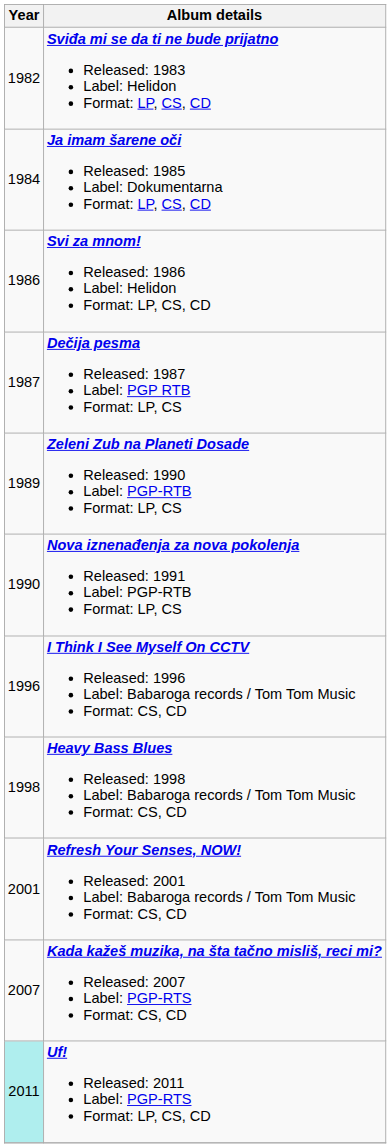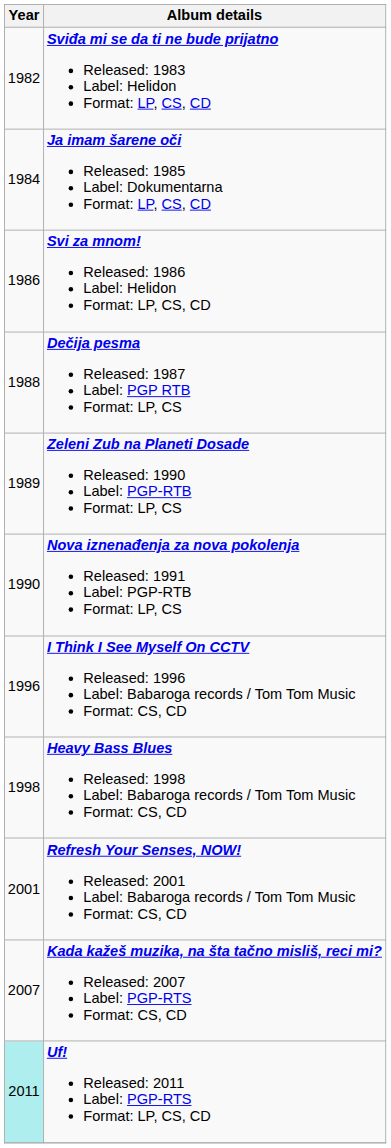 <table class ="wikitable">
 <tr>
 <th>Year</th>
 <th>Album details</th>
 </tr>
 <tr>
 <td>1982</td>
 <td><strong><em><a href='#'>Sviđa mi se da ti ne bude prijatno</a></em></strong><br><ul><li>Released: 1983</li><li>Label: Helidon</li><li>Format: <a href='#'>LP</a>, <a href='#'>CS</a>, <a href='#'>CD</a></li></ul></td>
 </tr>
 <tr>
 <td align="center" rowspan="1">1984</td>
 <td><strong><em><a href='#'>Ja imam šarene oči</a></em></strong><br><ul><li>Released: 1985</li><li>Label: Dokumentarna</li><li>Format: <a href='#'>LP</a>, <a href='#'>CS</a>, <a href='#'>CD</a></li></ul></td>
 </tr>
 <tr>
 <td align="center" rowspan="1">1986</td>
 <td><strong><em><a href='#'>Svi za mnom!</a></em></strong><br><ul><li>Released: 1986</li><li>Label: Helidon</li><li>Format: LP, CS, CD</li></ul></td>
 </tr>
 <tr>
-<td align="center" rowspan="1">1987</td>
+<td align="center" rowspan="1">1988</td>
 <td><strong><em><a href='#'>Dečija pesma</a></em></strong><br><ul><li>Released: 1987</li><li>Label: <a href='#'>PGP RTB</a></li><li>Format: LP, CS</li></ul></td>
 </tr>
 <tr>
 <td align="center" rowspan="1">1989</td>
 <td><strong><em><a href='#'>Zeleni Zub na Planeti Dosade</a></em></strong><br><ul><li>Released: 1990</li><li>Label: <a href='#'>PGP-RTB</a></li><li>Format: LP, CS</li></ul></td>
 </tr>
 <tr>
 <td align="center" rowspan="1">1990</td>
 <td><strong><em><a href='#'>Nova iznenađenja za nova pokolenja</a></em></strong><br><ul><li>Released: 1991</li><li>Label: PGP-RTB</li><li>Format: LP, CS</li></ul></td>
 </tr>
 <tr>
 <td align="center" rowspan="1">1996</td>
 <td><strong><em><a href='#'>I Think I See Myself On CCTV</a></em></strong><br><ul><li>Released: 1996</li><li>Label: Babaroga records / Tom Tom Music</li><li>Format: CS, CD</li></ul></td>
 </tr>
 <tr>
 <td align="center" rowspan="1">1998</td>
 <td><strong><em><a href='#'>Heavy Bass Blues</a></em></strong><br><ul><li>Released: 1998</li><li>Label: Babaroga records / Tom Tom Music</li><li>Format: CS, CD</li></ul></td>
 </tr>
 <tr>
 <td align="center" rowspan="1">2001</td>
 <td><strong><em><a href='#'>Refresh Your Senses, NOW!</a></em></strong><br><ul><li>Released: 2001</li><li>Label: Babaroga records / Tom Tom Music</li><li>Format: CS, CD</li></ul></td>
 </tr>
 <tr>
 <td align="center" rowspan="1">2007</td>
 <td><strong><em><a href='#'>Kada kažeš muzika, na šta tačno misliš, reci mi?</a></em></strong><br><ul><li>Released: 2007</li><li>Label: <a href='#'>PGP-RTS</a></li><li>Format: CS, CD</li></ul></td>
 </tr>
 <tr>
 <td align="center" rowspan="1" style="background: paleturquoise;">2011</td>
 <td><strong><em><a href='#'>Uf!</a></em></strong><br><ul><li>Released: 2011</li><li>Label: <a href='#'>PGP-RTS</a></li><li>Format: LP, CS, CD</li></ul></td>
 </tr>
 <tr>
 </tr>
 </table>
